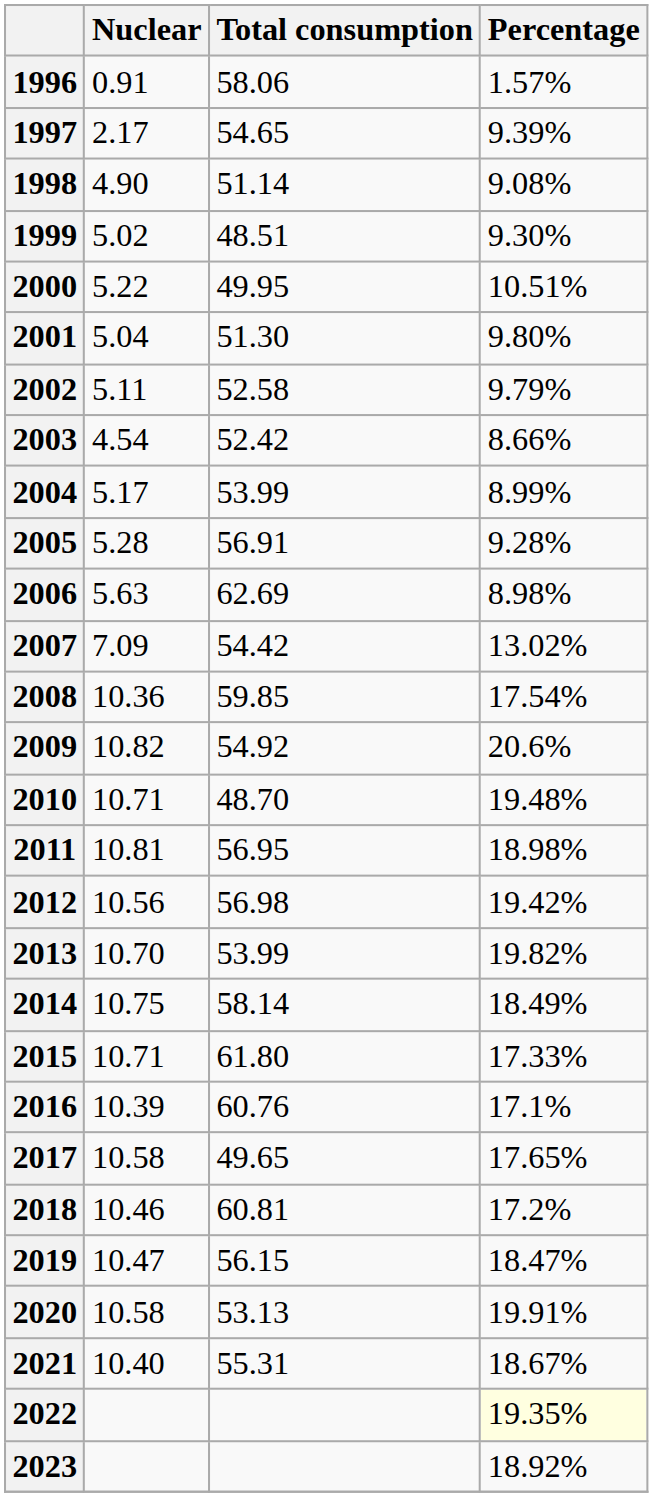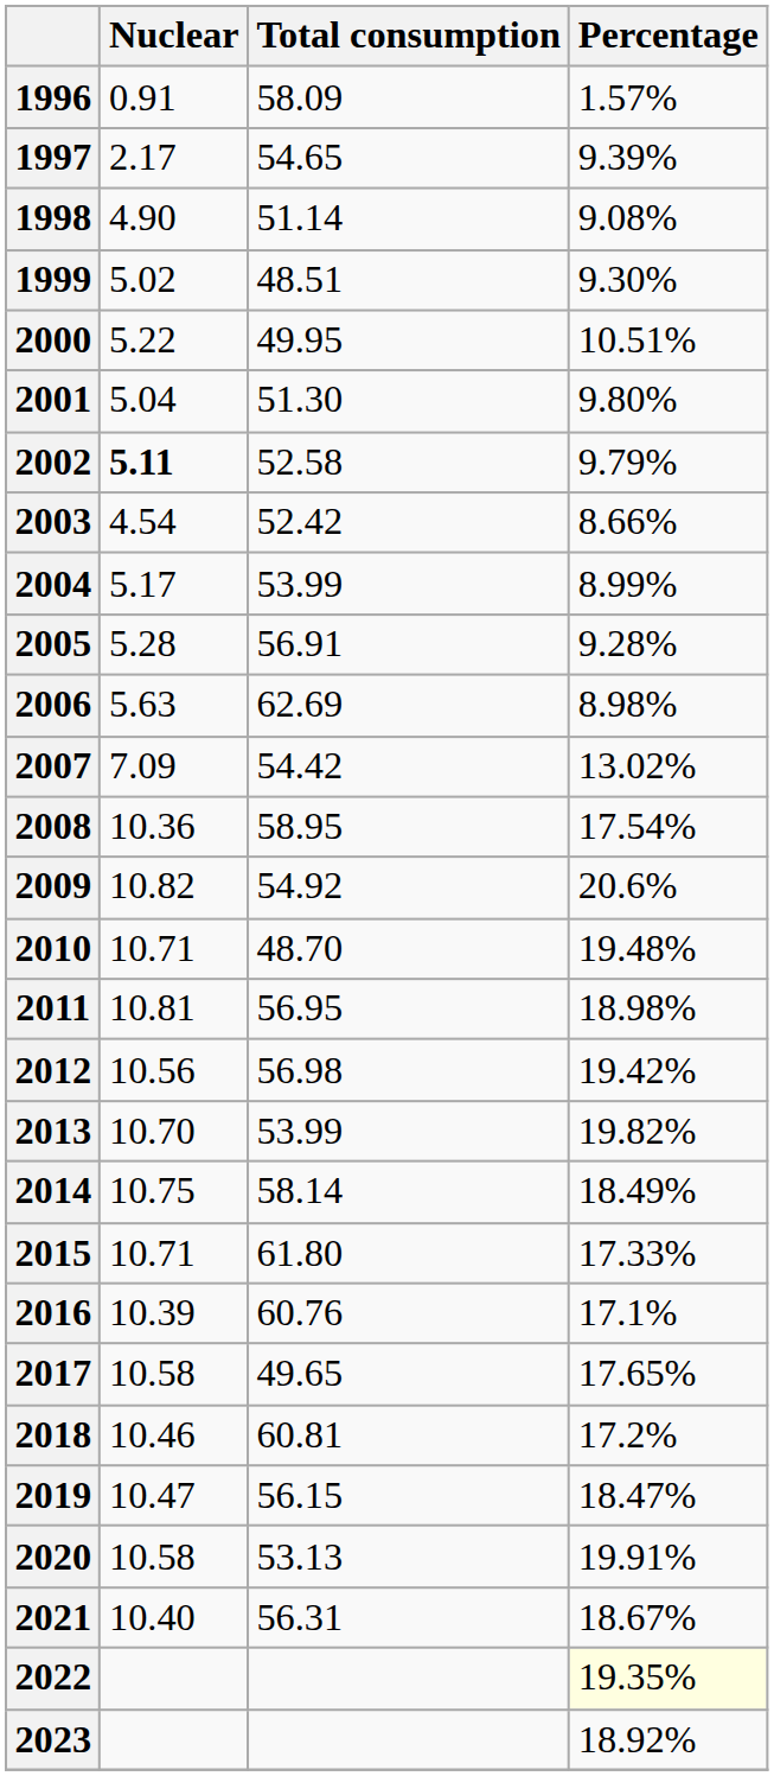 <table class="wikitable">
 <tr>
 <th></th>
 <th>Nuclear</th>
 <th>Total consumption</th>
 <th>Percentage</th>
 </tr>
 <tr>
 <th>1996</th>
 <td>0.91</td>
-<td>58.06</td>
+<td>58.09</td>
 <td>1.57%</td>
 </tr>
 <tr>
 <th>1997</th>
 <td>2.17</td>
 <td>54.65</td>
 <td>9.39%</td>
 </tr>
 <tr>
 <th>1998</th>
 <td>4.90</td>
 <td>51.14</td>
 <td>9.08%</td>
 </tr>
 <tr>
 <th>1999</th>
 <td>5.02</td>
 <td>48.51</td>
 <td>9.30%</td>
 </tr>
 <tr>
 <th>2000</th>
 <td>5.22</td>
 <td>49.95</td>
 <td>10.51%</td>
 </tr>
 <tr>
 <th>2001</th>
 <td>5.04</td>
 <td>51.30</td>
 <td>9.80%</td>
 </tr>
 <tr>
 <th>2002</th>
-<td>5.11</td>
+<td><strong>5.11</strong></td>
 <td>52.58</td>
 <td>9.79%</td>
 </tr>
 <tr>
 <th>2003</th>
 <td>4.54</td>
 <td>52.42</td>
 <td>8.66%</td>
 </tr>
 <tr>
 <th>2004</th>
 <td>5.17</td>
 <td>53.99</td>
 <td>8.99%</td>
 </tr>
 <tr>
 <th>2005</th>
 <td>5.28</td>
 <td>56.91</td>
 <td>9.28%</td>
 </tr>
 <tr>
 <th>2006</th>
 <td>5.63</td>
 <td>62.69</td>
 <td>8.98%</td>
 </tr>
 <tr>
 <th>2007</th>
 <td>7.09</td>
 <td>54.42</td>
 <td>13.02%</td>
 </tr>
 <tr>
 <th>2008</th>
 <td>10.36</td>
-<td>59.85</td>
+<td>58.95</td>
 <td>17.54%</td>
 </tr>
 <tr>
 <th>2009</th>
 <td>10.82</td>
 <td>54.92</td>
 <td>20.6%</td>
 </tr>
 <tr>
 <th>2010</th>
 <td>10.71</td>
 <td>48.70</td>
 <td>19.48%</td>
 </tr>
 <tr>
 <th>2011</th>
 <td>10.81</td>
 <td>56.95</td>
 <td>18.98%</td>
 </tr>
 <tr>
 <th>2012</th>
 <td>10.56</td>
 <td>56.98</td>
 <td>19.42%</td>
 </tr>
 <tr>
 <th>2013</th>
 <td>10.70</td>
 <td>53.99</td>
 <td>19.82%</td>
 </tr>
 <tr>
 <th>2014</th>
 <td>10.75</td>
 <td>58.14</td>
 <td>18.49%</td>
 </tr>
 <tr>
 <th>2015</th>
 <td>10.71</td>
 <td>61.80</td>
 <td>17.33%</td>
 </tr>
 <tr>
 <th>2016</th>
 <td>10.39</td>
 <td>60.76</td>
 <td>17.1%</td>
 </tr>
 <tr>
 <th>2017</th>
 <td>10.58</td>
 <td>49.65</td>
 <td>17.65%</td>
 </tr>
 <tr>
 <th>2018</th>
 <td>10.46</td>
 <td>60.81</td>
 <td>17.2%</td>
 </tr>
 <tr>
 <th>2019</th>
 <td>10.47</td>
 <td>56.15</td>
 <td>18.47%</td>
 </tr>
 <tr>
 <th>2020</th>
 <td>10.58</td>
 <td>53.13</td>
 <td>19.91%</td>
 </tr>
 <tr>
 <th>2021</th>
 <td>10.40</td>
-<td>55.31</td>
+<td>56.31</td>
 <td>18.67%</td>
 </tr>
 <tr>
 <th>2022</th>
 <td></td>
 <td></td>
 <td style="background: lightyellow;">19.35%</td>
 </tr>
 <tr>
 <th>2023</th>
 <td></td>
 <td></td>
 <td>18.92%</td>
 </tr>
 <tr>
 </tr>
 </table>
